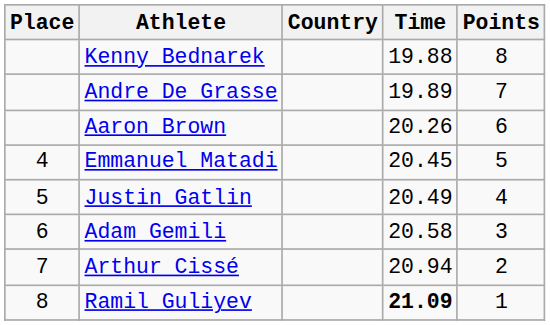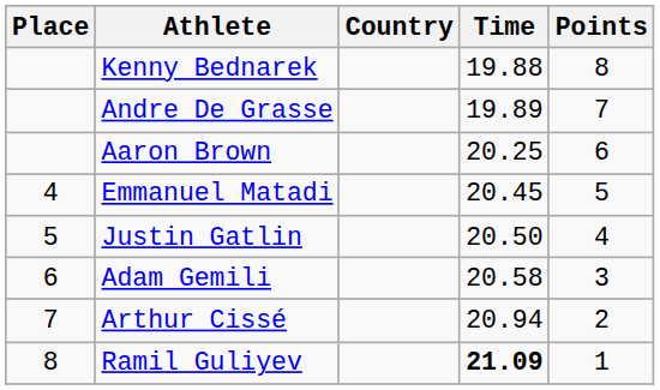 <table class="wikitable">
 <tr>
 <th>Place</th>
 <th>Athlete</th>
 <th>Country</th>
 <th>Time</th>
 <th>Points</th>
 </tr>
 <tr>
 <td align=center></td>
 <td><a href='#'>Kenny Bednarek</a></td>
 <td></td>
 <td>19.88</td>
 <td align=center>8</td>
 </tr>
 <tr>
 <td align=center></td>
 <td><a href='#'>Andre De Grasse</a></td>
 <td></td>
 <td>19.89</td>
 <td align=center>7</td>
 </tr>
 <tr>
 <td align=center></td>
 <td><a href='#'>Aaron Brown</a></td>
 <td></td>
-<td>20.26</td>
+<td>20.25</td>
 <td align=center>6</td>
 </tr>
 <tr>
 <td align=center>4</td>
 <td><a href='#'>Emmanuel Matadi</a></td>
 <td></td>
 <td>20.45</td>
 <td align=center>5</td>
 </tr>
 <tr>
 <td align=center>5</td>
 <td><a href='#'>Justin Gatlin</a></td>
 <td></td>
-<td>20.49</td>
+<td>20.50</td>
 <td align=center>4</td>
 </tr>
 <tr>
 <td align=center>6</td>
 <td><a href='#'>Adam Gemili</a></td>
 <td></td>
 <td>20.58</td>
 <td align=center>3</td>
 </tr>
 <tr>
 <td align=center>7</td>
 <td><a href='#'>Arthur Cissé</a></td>
 <td></td>
 <td>20.94</td>
 <td align=center>2</td>
 </tr>
 <tr>
 <td align=center>8</td>
 <td><a href='#'>Ramil Guliyev</a></td>
 <td></td>
 <td><strong>21.09</strong></td>
 <td align=center>1</td>
 </tr>
 </table>
